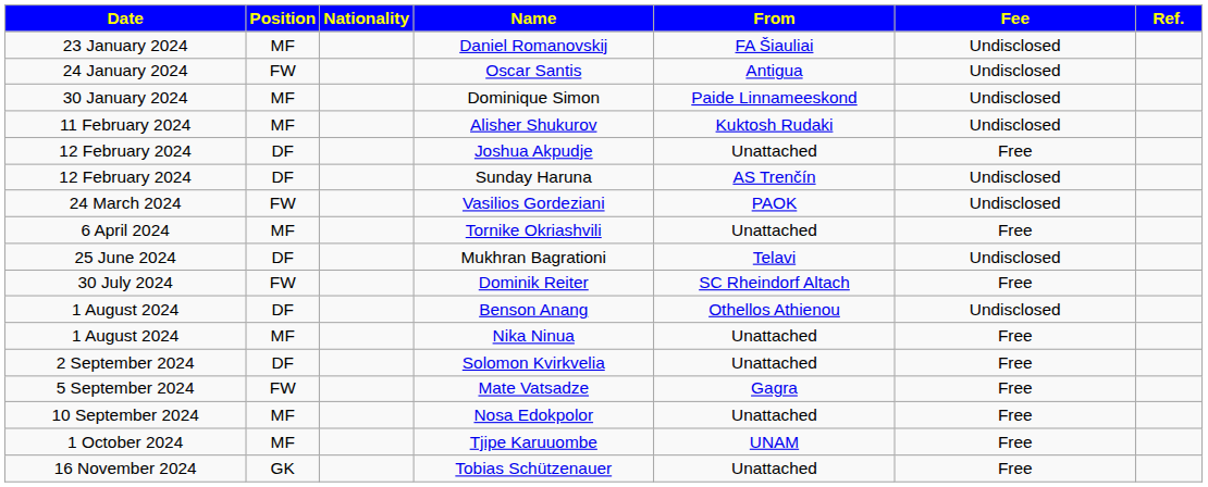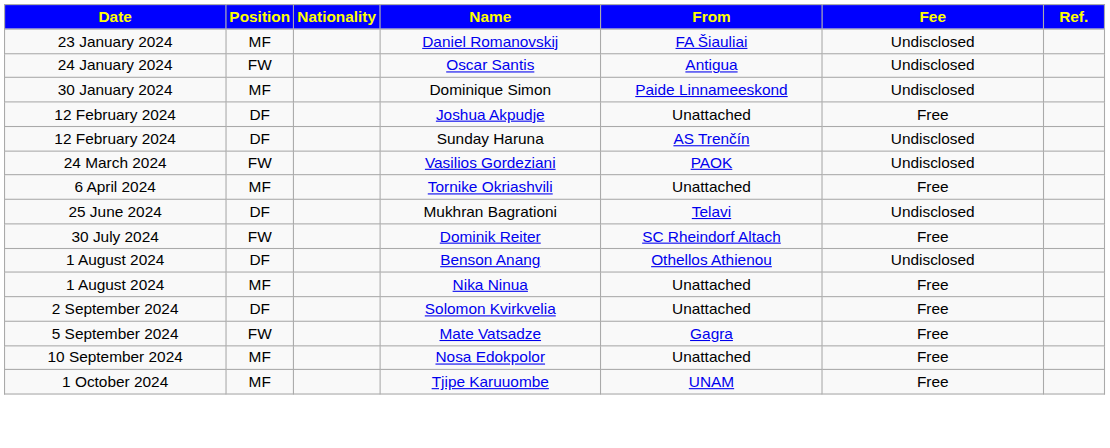 <table class="wikitable"  style="text-align:center; font-size:90%; ">
 <tr>
 <th style="background:#0000FF; color:#ffff00; width:200px;">Date</th>
 <th style="background:#0000FF; color:#ffff00; width:50px;">Position</th>
 <th style="background:#0000FF; color:#ffff00; width:50px;">Nationality</th>
 <th style="background:#0000FF; color:#ffff00; width:200px;">Name</th>
 <th style="background:#0000FF; color:#ffff00; width:200px;">From</th>
 <th style="background:#0000FF; color:#ffff00; width:200px;">Fee</th>
 <th style="background:#0000FF; color:#ffff00; width:50px;">Ref.</th>
 </tr>
 <tr>
 <td>23 January 2024</td>
 <td>MF</td>
 <td></td>
 <td><a href='#'>Daniel Romanovskij</a></td>
 <td><a href='#'>FA Šiauliai</a></td>
 <td>Undisclosed</td>
 <td></td>
 </tr>
 <tr>
 <td>24 January 2024</td>
 <td>FW</td>
 <td></td>
 <td><a href='#'>Oscar Santis</a></td>
 <td><a href='#'>Antigua</a></td>
 <td>Undisclosed</td>
 <td></td>
 </tr>
 <tr>
 <td>30 January 2024</td>
 <td>MF</td>
 <td></td>
 <td>Dominique Simon</td>
 <td><a href='#'>Paide Linnameeskond</a></td>
-<td>Undisclosed</td>
-<td></td>
-</tr>
-<tr>
-<td>11 February 2024</td>
-<td>MF</td>
-<td></td>
-<td><a href='#'>Alisher Shukurov</a></td>
-<td><a href='#'>Kuktosh Rudaki</a></td>
 <td>Undisclosed</td>
 <td></td>
 </tr>
 <tr>
 <td>12 February 2024</td>
 <td>DF</td>
 <td></td>
 <td><a href='#'>Joshua Akpudje</a></td>
 <td>Unattached</td>
 <td>Free</td>
 <td></td>
 </tr>
 <tr>
 <td>12 February 2024</td>
 <td>DF</td>
 <td></td>
 <td>Sunday Haruna</td>
 <td><a href='#'>AS Trenčín</a></td>
 <td>Undisclosed</td>
 <td></td>
 </tr>
 <tr>
 <td>24 March 2024</td>
 <td>FW</td>
 <td></td>
 <td><a href='#'>Vasilios Gordeziani</a></td>
 <td><a href='#'>PAOK</a></td>
 <td>Undisclosed</td>
 <td></td>
 </tr>
 <tr>
 <td>6 April 2024</td>
 <td>MF</td>
 <td></td>
 <td><a href='#'>Tornike Okriashvili</a></td>
 <td>Unattached</td>
 <td>Free</td>
 <td></td>
 </tr>
 <tr>
 <td>25 June 2024</td>
 <td>DF</td>
 <td></td>
 <td>Mukhran Bagrationi</td>
 <td><a href='#'>Telavi</a></td>
 <td>Undisclosed</td>
 <td></td>
 </tr>
 <tr>
 <td>30 July 2024</td>
 <td>FW</td>
 <td></td>
 <td><a href='#'>Dominik Reiter</a></td>
 <td><a href='#'>SC Rheindorf Altach</a></td>
 <td>Free</td>
 <td></td>
 </tr>
 <tr>
 <td>1 August 2024</td>
 <td>DF</td>
 <td></td>
 <td><a href='#'>Benson Anang</a></td>
 <td><a href='#'>Othellos Athienou</a></td>
 <td>Undisclosed</td>
 <td></td>
 </tr>
 <tr>
 <td>1 August 2024</td>
 <td>MF</td>
 <td></td>
 <td><a href='#'>Nika Ninua</a></td>
 <td>Unattached</td>
 <td>Free</td>
 <td></td>
 </tr>
 <tr>
 <td>2 September 2024</td>
 <td>DF</td>
 <td></td>
 <td><a href='#'>Solomon Kvirkvelia</a></td>
 <td>Unattached</td>
 <td>Free</td>
 <td></td>
 </tr>
 <tr>
 <td>5 September 2024</td>
 <td>FW</td>
 <td></td>
 <td><a href='#'>Mate Vatsadze</a></td>
 <td><a href='#'>Gagra</a></td>
 <td>Free</td>
 <td></td>
 </tr>
 <tr>
 <td>10 September 2024</td>
 <td>MF</td>
 <td></td>
 <td><a href='#'>Nosa Edokpolor</a></td>
 <td>Unattached</td>
 <td>Free</td>
 <td></td>
 </tr>
 <tr>
 <td>1 October 2024</td>
 <td>MF</td>
 <td></td>
 <td><a href='#'>Tjipe Karuuombe</a></td>
 <td><a href='#'>UNAM</a></td>
 <td>Free</td>
 <td></td>
 </tr>
-<tr>
-<td>16 November 2024</td>
-<td>GK</td>
-<td></td>
-<td><a href='#'>Tobias Schützenauer</a></td>
-<td>Unattached</td>
-<td>Free</td>
-<td></td>
-</tr>
 </table>
